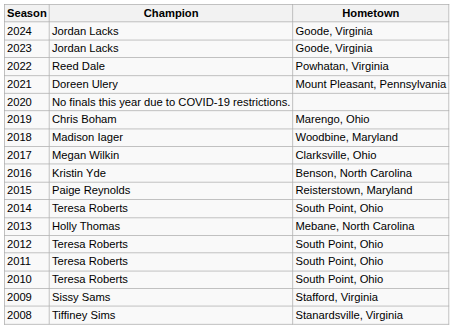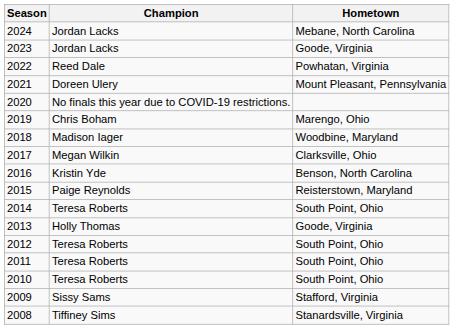 <table class="wikitable">
 <tr>
 <th>Season</th>
 <th>Champion</th>
 <th>Hometown</th>
 </tr>
 <tr>
 <td>2024</td>
 <td>Jordan Lacks</td>
-<td>Goode, Virginia</td>
+<td>Mebane, North Carolina</td>
 </tr>
 <tr>
 <td>2023</td>
 <td>Jordan Lacks</td>
 <td>Goode, Virginia</td>
 </tr>
 <tr>
 <td>2022</td>
 <td>Reed Dale</td>
 <td>Powhatan, Virginia</td>
 </tr>
 <tr>
 <td>2021</td>
 <td>Doreen Ulery</td>
 <td>Mount Pleasant, Pennsylvania</td>
 </tr>
 <tr>
 <td>2020</td>
 <td>No finals this year due to COVID-19 restrictions.</td>
 <td></td>
 </tr>
 <tr>
 <td>2019</td>
 <td>Chris Boham</td>
 <td>Marengo, Ohio</td>
 </tr>
 <tr>
 <td>2018</td>
 <td>Madison Iager</td>
 <td>Woodbine, Maryland</td>
 </tr>
 <tr>
 <td>2017</td>
 <td>Megan Wilkin</td>
 <td>Clarksville, Ohio</td>
 </tr>
 <tr>
 <td>2016</td>
 <td>Kristin Yde</td>
 <td>Benson, North Carolina</td>
 </tr>
 <tr>
 <td>2015</td>
 <td>Paige Reynolds</td>
 <td>Reisterstown, Maryland</td>
 </tr>
 <tr>
 <td>2014</td>
 <td>Teresa Roberts</td>
 <td>South Point, Ohio</td>
 </tr>
 <tr>
 <td>2013</td>
 <td>Holly Thomas</td>
-<td>Mebane, North Carolina</td>
+<td>Goode, Virginia</td>
 </tr>
 <tr>
 <td>2012</td>
 <td>Teresa Roberts</td>
 <td>South Point, Ohio</td>
 </tr>
 <tr>
 <td>2011</td>
 <td>Teresa Roberts</td>
 <td>South Point, Ohio</td>
 </tr>
 <tr>
 <td>2010</td>
 <td>Teresa Roberts</td>
 <td>South Point, Ohio</td>
 </tr>
 <tr>
 <td>2009</td>
 <td>Sissy Sams</td>
 <td>Stafford, Virginia</td>
 </tr>
 <tr>
 <td>2008</td>
 <td>Tiffiney Sims</td>
 <td>Stanardsville, Virginia</td>
 </tr>
 </table>
